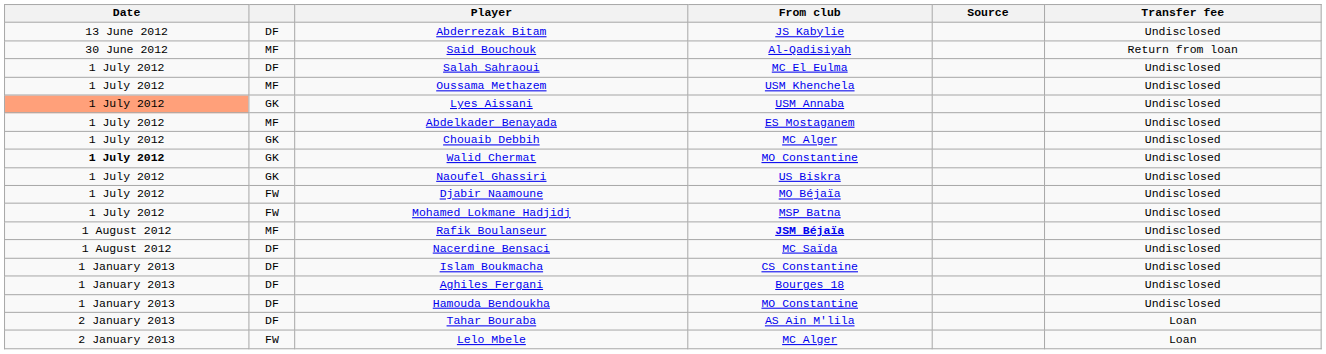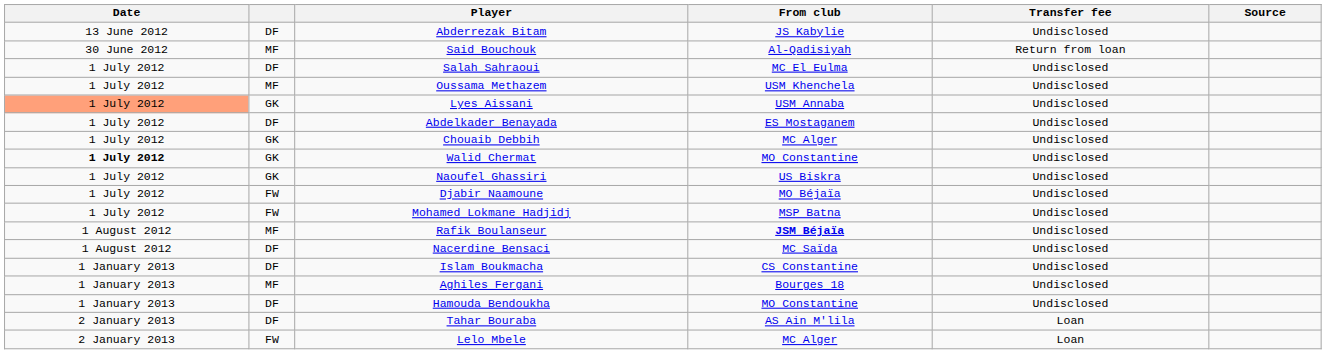 <table class="wikitable sortable" style="width:80%; text-align:center; font-size:85%; text-align:centre;">
 <tr>
 <th>Date</th>
 <th></th>
 <th>Player</th>
 <th>From club</th>
+<th>Transfer fee</th>
 <th>Source</th>
-<th>Transfer fee</th>
 </tr>
 <tr>
 <td>13 June 2012</td>
 <td>DF</td>
 <td> <a href='#'>Abderrezak Bitam</a></td>
 <td><a href='#'>JS Kabylie</a></td>
+<td>Undisclosed</td>
 <td></td>
-<td>Undisclosed</td>
 </tr>
 <tr>
 <td>30 June 2012</td>
 <td>MF</td>
 <td> <a href='#'>Said Bouchouk</a></td>
 <td> <a href='#'>Al-Qadisiyah</a></td>
+<td>Return from loan</td>
 <td></td>
-<td>Return from loan</td>
 </tr>
 <tr>
 <td>1 July 2012</td>
 <td>DF</td>
 <td> <a href='#'>Salah Sahraoui</a></td>
 <td><a href='#'>MC El Eulma</a></td>
+<td>Undisclosed</td>
 <td></td>
-<td>Undisclosed</td>
 </tr>
 <tr>
 <td>1 July 2012</td>
 <td>MF</td>
 <td> <a href='#'>Oussama Methazem</a></td>
 <td><a href='#'>USM Khenchela</a></td>
+<td>Undisclosed</td>
 <td></td>
-<td>Undisclosed</td>
 </tr>
 <tr>
 <td style="background: lightsalmon;">1 July 2012</td>
 <td>GK</td>
 <td> <a href='#'>Lyes Aissani</a></td>
 <td><a href='#'>USM Annaba</a></td>
+<td>Undisclosed</td>
 <td></td>
-<td>Undisclosed</td>
 </tr>
 <tr>
 <td>1 July 2012</td>
-<td>MF</td>
+<td>DF</td>
 <td> <a href='#'>Abdelkader Benayada</a></td>
 <td><a href='#'>ES Mostaganem</a></td>
+<td>Undisclosed</td>
 <td></td>
-<td>Undisclosed</td>
 </tr>
 <tr>
 <td>1 July 2012</td>
 <td>GK</td>
 <td> <a href='#'>Chouaib Debbih</a></td>
 <td><a href='#'>MC Alger</a></td>
+<td>Undisclosed</td>
 <td></td>
-<td>Undisclosed</td>
 </tr>
 <tr>
 <td><strong>1 July 2012</strong></td>
 <td>GK</td>
 <td> <a href='#'>Walid Chermat</a></td>
 <td><a href='#'>MO Constantine</a></td>
+<td>Undisclosed</td>
 <td></td>
-<td>Undisclosed</td>
 </tr>
 <tr>
 <td>1 July 2012</td>
 <td>GK</td>
 <td> <a href='#'>Naoufel Ghassiri</a></td>
 <td><a href='#'>US Biskra</a></td>
+<td>Undisclosed</td>
 <td></td>
-<td>Undisclosed</td>
 </tr>
 <tr>
 <td>1 July 2012</td>
 <td>FW</td>
 <td> <a href='#'>Djabir Naamoune</a></td>
 <td><a href='#'>MO Béjaïa</a></td>
+<td>Undisclosed</td>
 <td></td>
-<td>Undisclosed</td>
 </tr>
 <tr>
 <td>1 July 2012</td>
 <td>FW</td>
 <td> <a href='#'>Mohamed Lokmane Hadjidj</a></td>
 <td><a href='#'>MSP Batna</a></td>
+<td>Undisclosed</td>
 <td></td>
-<td>Undisclosed</td>
 </tr>
 <tr>
 <td>1 August 2012</td>
 <td>MF</td>
 <td> <a href='#'>Rafik Boulanseur</a></td>
 <td><strong><a href='#'>JSM Béjaïa</a></strong></td>
+<td>Undisclosed</td>
 <td></td>
-<td>Undisclosed</td>
 </tr>
 <tr>
 <td>1 August 2012</td>
 <td>DF</td>
 <td> <a href='#'>Nacerdine Bensaci</a></td>
 <td><a href='#'>MC Saïda</a></td>
+<td>Undisclosed</td>
 <td></td>
-<td>Undisclosed</td>
 </tr>
 <tr>
 <td>1 January 2013</td>
 <td>DF</td>
 <td> <a href='#'>Islam Boukmacha</a></td>
 <td><a href='#'>CS Constantine</a></td>
+<td>Undisclosed</td>
 <td></td>
-<td>Undisclosed</td>
 </tr>
 <tr>
 <td>1 January 2013</td>
-<td>DF</td>
+<td>MF</td>
 <td> <a href='#'>Aghiles Fergani</a></td>
 <td> <a href='#'>Bourges 18</a></td>
+<td>Undisclosed</td>
 <td></td>
-<td>Undisclosed</td>
 </tr>
 <tr>
 <td>1 January 2013</td>
 <td>DF</td>
 <td> <a href='#'>Hamouda Bendoukha</a></td>
 <td><a href='#'>MO Constantine</a></td>
+<td>Undisclosed</td>
 <td></td>
-<td>Undisclosed</td>
 </tr>
 <tr>
 <td>2 January 2013</td>
 <td>DF</td>
 <td> <a href='#'>Tahar Bouraba</a></td>
 <td><a href='#'>AS Ain M'lila</a></td>
+<td>Loan</td>
 <td></td>
-<td>Loan</td>
 </tr>
 <tr>
 <td>2 January 2013</td>
 <td>FW</td>
 <td> <a href='#'>Lelo Mbele</a></td>
 <td><a href='#'>MC Alger</a></td>
+<td>Loan</td>
 <td></td>
-<td>Loan</td>
 </tr>
 </table>
